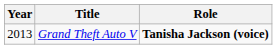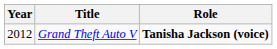 <table class="wikitable sortable">
 <tr>
 <th>Year</th>
 <th>Title</th>
 <th>Role</th>
 </tr>
 <tr>
-<td>2013</td>
+<td>2012</td>
 <td><em><a href='#'>Grand Theft Auto V</a></em></td>
 <td><strong>Tanisha Jackson (voice)</strong></td>
 </tr>
 </table>
